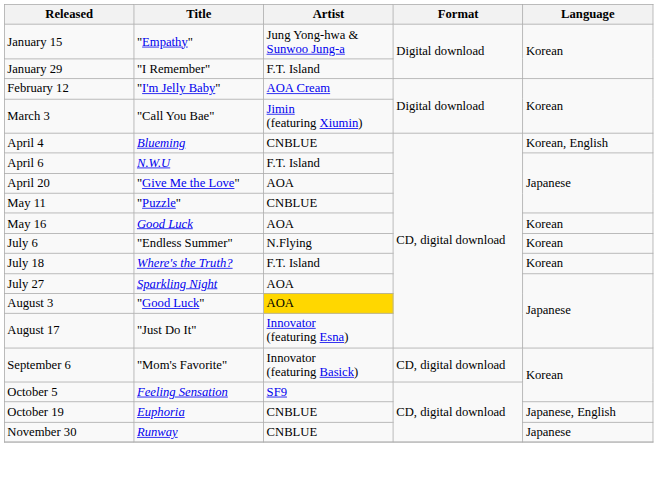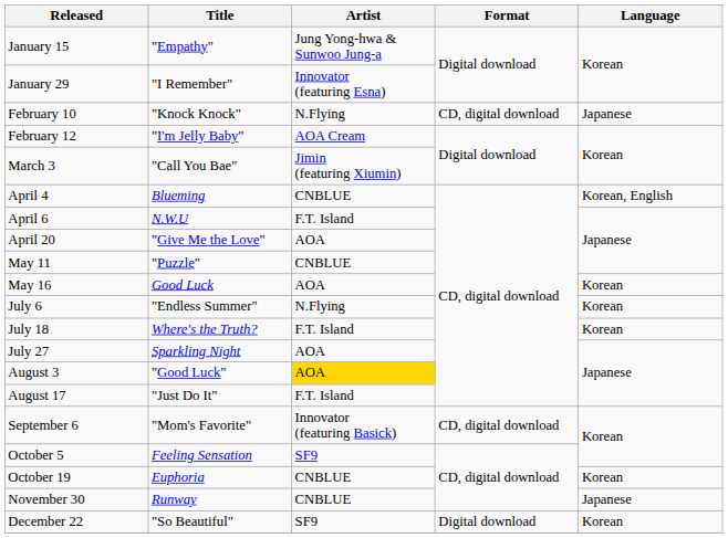 <table class="wikitable sortable" align="left center" style="width:65%;">
 <tr>
 <th style="width:20%;">Released</th>
 <th style="width:20%;">Title</th>
 <th style="width:20%;">Artist</th>
 <th style="width:20%;">Format</th>
 <th style="width:20%;">Language</th>
 </tr>
 <tr>
 <td>January 15</td>
 <td>"<a href='#'>Empathy</a>"</td>
 <td>Jung Yong-hwa & <a href='#'>Sunwoo Jung-a</a></td>
 <td rowspan="2">Digital download</td>
 <td rowspan="2">Korean</td>
 </tr>
 <tr>
 <td>January 29</td>
 <td>"I Remember"</td>
-<td>F.T. Island</td>
+<td><a href='#'>Innovator</a> <br>(featuring <a href='#'>Esna</a>)</td>
+</tr>
+<tr>
+<td>February 10</td>
+<td>"Knock Knock"</td>
+<td>N.Flying</td>
+<td>CD, digital download</td>
+<td>Japanese</td>
 </tr>
 <tr>
 <td>February 12</td>
 <td>"<a href='#'>I'm Jelly Baby</a>"</td>
 <td><a href='#'>AOA Cream</a></td>
 <td rowspan="2">Digital download</td>
 <td rowspan="2">Korean</td>
 </tr>
 <tr>
 <td>March 3</td>
 <td>"Call You Bae"</td>
 <td><a href='#'>Jimin</a> <br>(featuring <a href='#'>Xiumin</a>)<br></td>
 </tr>
 <tr>
 <td>April 4</td>
 <td><em><a href='#'>Blueming</a></em></td>
 <td>CNBLUE</td>
 <td rowspan="10">CD, digital download</td>
 <td>Korean, English</td>
 </tr>
 <tr>
 <td>April 6</td>
 <td><em><a href='#'>N.W.U</a></em></td>
 <td>F.T. Island</td>
 <td rowspan="3">Japanese</td>
 </tr>
 <tr>
 <td>April 20</td>
 <td>"<a href='#'>Give Me the Love</a>"</td>
 <td>AOA</td>
 </tr>
 <tr>
 <td>May 11</td>
 <td>"<a href='#'>Puzzle</a>"</td>
 <td>CNBLUE</td>
 </tr>
 <tr>
 <td>May 16</td>
 <td><em><a href='#'>Good Luck</a></em></td>
 <td>AOA</td>
 <td>Korean</td>
 </tr>
 <tr>
 <td>July 6</td>
 <td>"Endless Summer"</td>
 <td>N.Flying</td>
 <td>Korean</td>
 </tr>
 <tr>
 <td>July 18</td>
 <td><em><a href='#'>Where's the Truth?</a></em></td>
 <td>F.T. Island</td>
 <td>Korean</td>
 </tr>
 <tr>
 <td>July 27</td>
 <td><em><a href='#'>Sparkling Night</a></em></td>
 <td>AOA</td>
 <td rowspan="3">Japanese</td>
 </tr>
 <tr>
 <td>August 3</td>
 <td>"<a href='#'>Good Luck</a>"</td>
 <td style="background: gold;">AOA</td>
 </tr>
 <tr>
 <td>August 17</td>
 <td>"Just Do It"</td>
-<td><a href='#'>Innovator</a> <br>(featuring <a href='#'>Esna</a>)</td>
+<td>F.T. Island</td>
 </tr>
 <tr>
 <td>September 6</td>
 <td>"Mom's Favorite"</td>
 <td>Innovator <br>(featuring <a href='#'>Basick</a>)</td>
 <td>CD, digital download</td>
 <td rowspan="2">Korean</td>
 </tr>
 <tr>
 <td>October 5</td>
 <td><em><a href='#'>Feeling Sensation</a></em></td>
 <td><a href='#'>SF9</a></td>
 <td rowspan="3">CD, digital download</td>
 </tr>
 <tr>
 <td>October 19</td>
 <td><em><a href='#'>Euphoria</a></em></td>
 <td>CNBLUE</td>
-<td>Japanese, English</td>
+<td>Korean</td>
 </tr>
 <tr>
 <td>November 30</td>
 <td><em><a href='#'>Runway</a></em></td>
 <td>CNBLUE</td>
 <td>Japanese</td>
 </tr>
 <tr>
+<td>December 22</td>
+<td>"So Beautiful"</td>
+<td>SF9</td>
+<td>Digital download</td>
+<td>Korean</td>
+</tr>
+<tr>
 </tr>
 </table>
